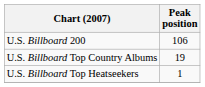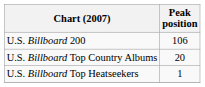 <table class="wikitable">
 <tr>
 <th>Chart (2007)</th>
 <th>Peak<br>position</th>
 </tr>
 <tr>
 <td>U.S. <em>Billboard</em> 200</td>
 <td align="center">106</td>
 </tr>
 <tr>
 <td>U.S. <em>Billboard</em> Top Country Albums</td>
-<td align="center">19</td>
+<td align="center">20</td>
 </tr>
 <tr>
 <td>U.S. <em>Billboard</em> Top Heatseekers</td>
 <td align="center">1</td>
 </tr>
 <tr>
 </tr>
 </table>
